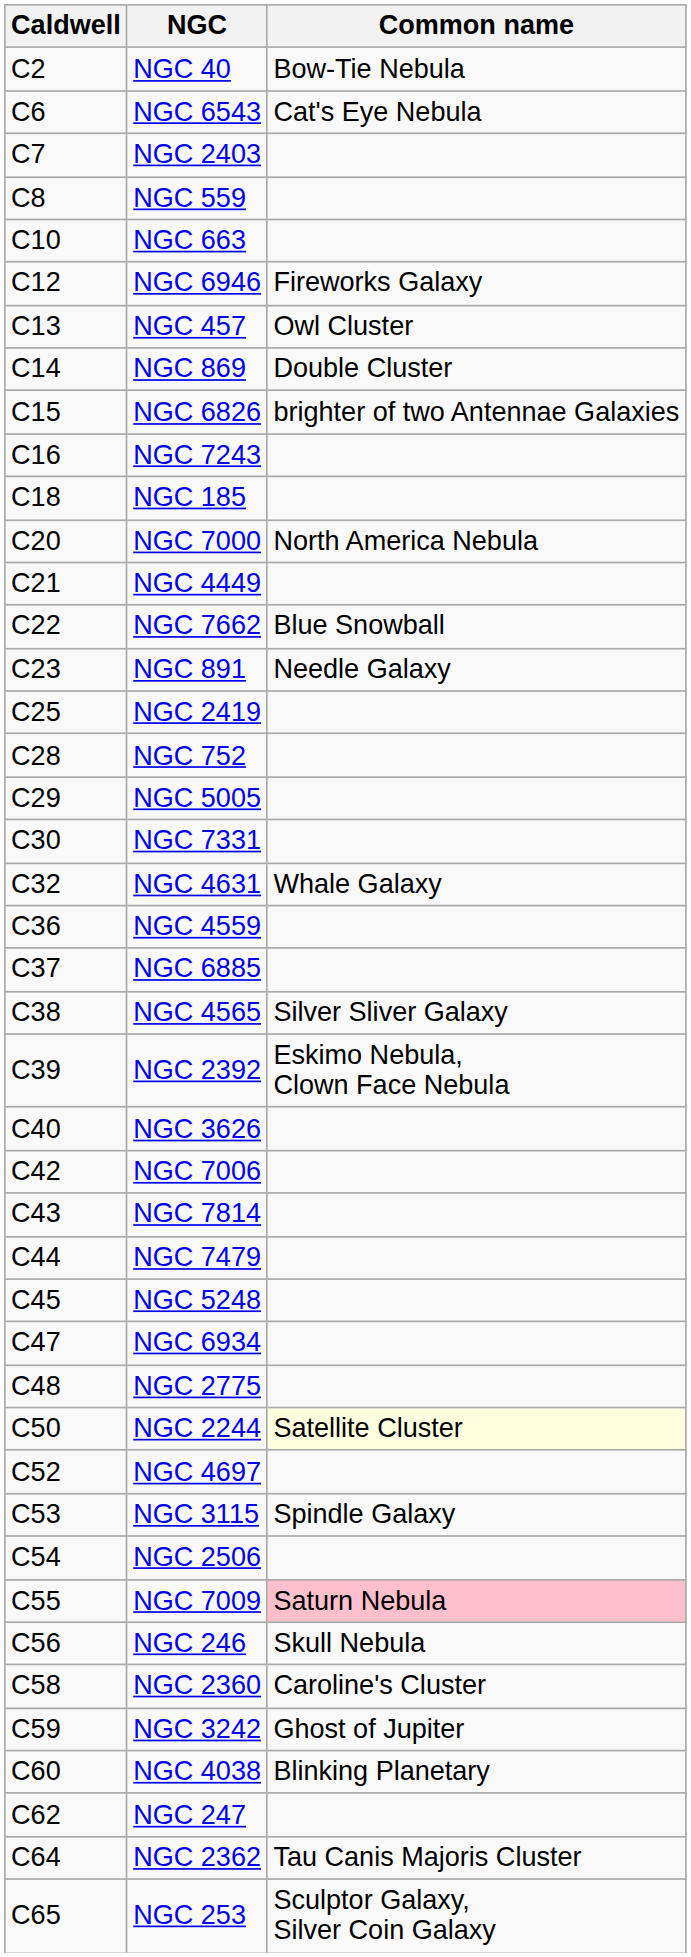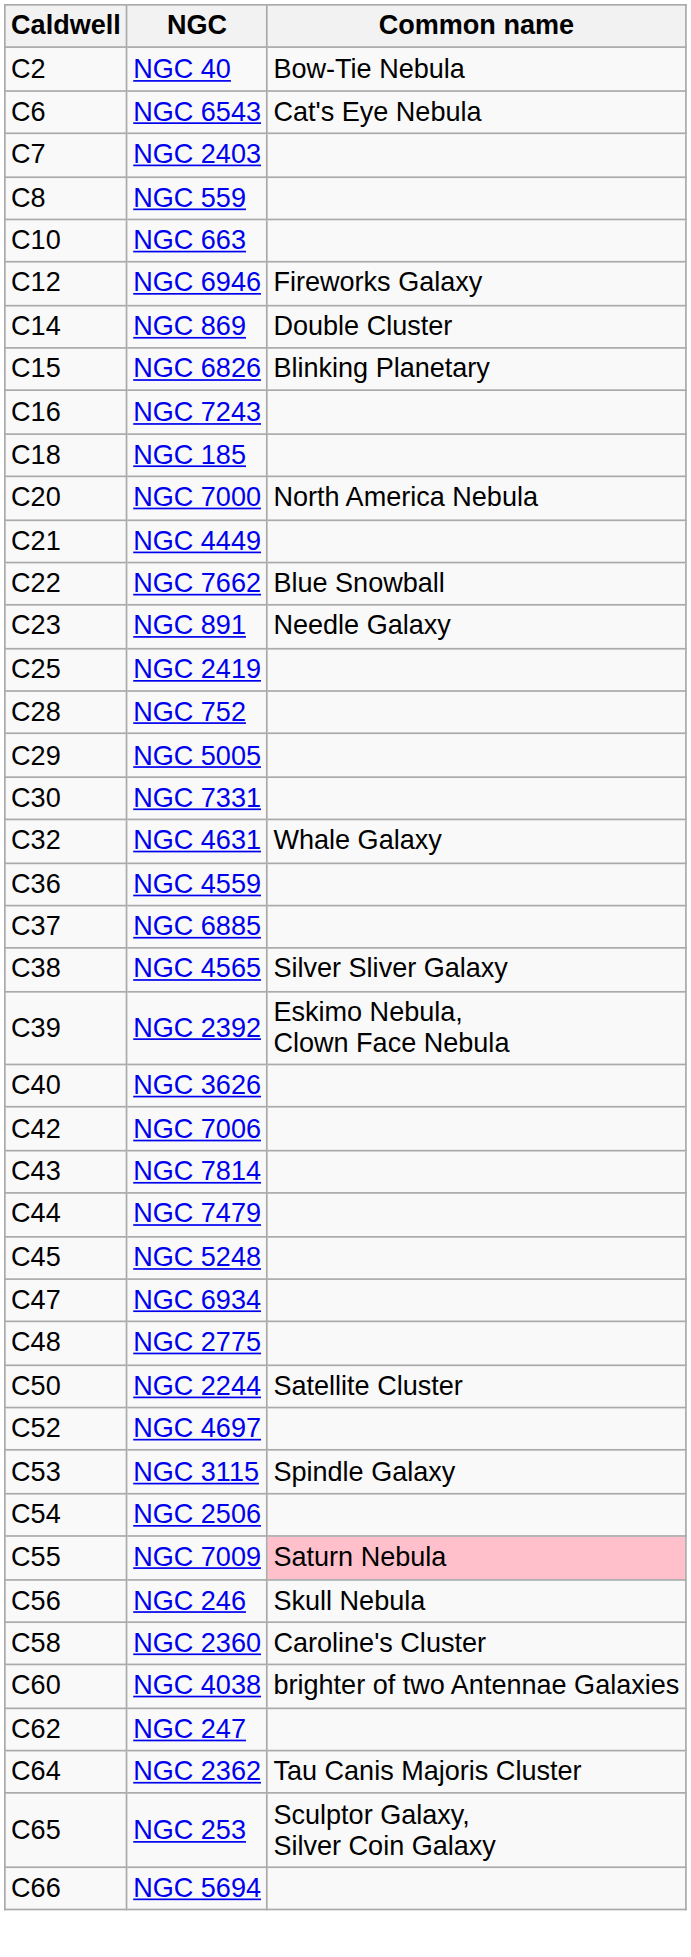 <table class="wikitable sortable">
 <tr>
 <th>Caldwell</th>
 <th>NGC</th>
 <th>Common name</th>
 </tr>
 <tr>
 <td>C2</td>
 <td><a href='#'>NGC 40</a></td>
 <td>Bow-Tie Nebula</td>
 </tr>
 <tr>
 <td>C6</td>
 <td><a href='#'>NGC 6543</a></td>
 <td>Cat's Eye Nebula</td>
 </tr>
 <tr>
 <td>C7</td>
 <td><a href='#'>NGC 2403</a></td>
 <td></td>
 </tr>
 <tr>
 <td>C8</td>
 <td><a href='#'>NGC 559</a></td>
 <td></td>
 </tr>
 <tr>
 <td>C10</td>
 <td><a href='#'>NGC 663</a></td>
 <td></td>
 </tr>
 <tr>
 <td>C12</td>
 <td><a href='#'>NGC 6946</a></td>
 <td>Fireworks Galaxy</td>
 </tr>
 <tr>
-<td>C13</td>
-<td><a href='#'>NGC 457</a></td>
-<td>Owl Cluster</td>
-</tr>
-<tr>
 <td>C14</td>
 <td><a href='#'>NGC 869</a></td>
 <td>Double Cluster</td>
 </tr>
 <tr>
 <td>C15</td>
 <td><a href='#'>NGC 6826</a></td>
-<td>brighter of two Antennae Galaxies</td>
+<td>Blinking Planetary</td>
 </tr>
 <tr>
 <td>C16</td>
 <td><a href='#'>NGC 7243</a></td>
 <td></td>
 </tr>
 <tr>
 <td>C18</td>
 <td><a href='#'>NGC 185</a></td>
 <td></td>
 </tr>
 <tr>
 <td>C20</td>
 <td><a href='#'>NGC 7000</a></td>
 <td>North America Nebula</td>
 </tr>
 <tr>
 <td>C21</td>
 <td><a href='#'>NGC 4449</a></td>
 <td></td>
 </tr>
 <tr>
 <td>C22</td>
 <td><a href='#'>NGC 7662</a></td>
 <td>Blue Snowball</td>
 </tr>
 <tr>
 <td>C23</td>
 <td><a href='#'>NGC 891</a></td>
 <td>Needle Galaxy</td>
 </tr>
 <tr>
 <td>C25</td>
 <td><a href='#'>NGC 2419</a></td>
 <td></td>
 </tr>
 <tr>
 <td>C28</td>
 <td><a href='#'>NGC 752</a></td>
 <td></td>
 </tr>
 <tr>
 <td>C29</td>
 <td><a href='#'>NGC 5005</a></td>
 <td></td>
 </tr>
 <tr>
 <td>C30</td>
 <td><a href='#'>NGC 7331</a></td>
 <td></td>
 </tr>
 <tr>
 <td>C32</td>
 <td><a href='#'>NGC 4631</a></td>
 <td>Whale Galaxy</td>
 </tr>
 <tr>
 <td>C36</td>
 <td><a href='#'>NGC 4559</a></td>
 <td></td>
 </tr>
 <tr>
 <td>C37</td>
 <td><a href='#'>NGC 6885</a></td>
 <td></td>
 </tr>
 <tr>
 <td>C38</td>
 <td><a href='#'>NGC 4565</a></td>
 <td>Silver Sliver Galaxy</td>
 </tr>
 <tr>
 <td>C39</td>
 <td><a href='#'>NGC 2392</a></td>
 <td>Eskimo Nebula, <br>Clown Face Nebula</td>
 </tr>
 <tr>
 <td>C40</td>
 <td><a href='#'>NGC 3626</a></td>
 <td></td>
 </tr>
 <tr>
 <td>C42</td>
 <td><a href='#'>NGC 7006</a></td>
 <td></td>
 </tr>
 <tr>
 <td>C43</td>
 <td><a href='#'>NGC 7814</a></td>
 <td></td>
 </tr>
 <tr>
 <td>C44</td>
 <td><a href='#'>NGC 7479</a></td>
 <td></td>
 </tr>
 <tr>
 <td>C45</td>
 <td><a href='#'>NGC 5248</a></td>
 <td></td>
 </tr>
 <tr>
 <td>C47</td>
 <td><a href='#'>NGC 6934</a></td>
 <td></td>
 </tr>
 <tr>
 <td>C48</td>
 <td><a href='#'>NGC 2775</a></td>
 <td></td>
 </tr>
 <tr>
 <td>C50</td>
 <td><a href='#'>NGC 2244</a></td>
-<td style="background: lightyellow;">Satellite Cluster</td>
+<td>Satellite Cluster</td>
 </tr>
 <tr>
 <td>C52</td>
 <td><a href='#'>NGC 4697</a></td>
 <td></td>
 </tr>
 <tr>
 <td>C53</td>
 <td><a href='#'>NGC 3115</a></td>
 <td>Spindle Galaxy</td>
 </tr>
 <tr>
 <td>C54</td>
 <td><a href='#'>NGC 2506</a></td>
 <td></td>
 </tr>
 <tr>
 <td>C55</td>
 <td><a href='#'>NGC 7009</a></td>
 <td style="background: pink;">Saturn Nebula</td>
 </tr>
 <tr>
 <td>C56</td>
 <td><a href='#'>NGC 246</a></td>
 <td>Skull Nebula</td>
 </tr>
 <tr>
 <td>C58</td>
 <td><a href='#'>NGC 2360</a></td>
 <td>Caroline's Cluster</td>
 </tr>
 <tr>
-<td>C59</td>
-<td><a href='#'>NGC 3242</a></td>
-<td>Ghost of Jupiter</td>
-</tr>
-<tr>
 <td>C60</td>
 <td><a href='#'>NGC 4038</a></td>
-<td>Blinking Planetary</td>
+<td>brighter of two Antennae Galaxies</td>
 </tr>
 <tr>
 <td>C62</td>
 <td><a href='#'>NGC 247</a></td>
 <td></td>
 </tr>
 <tr>
 <td>C64</td>
 <td><a href='#'>NGC 2362</a></td>
 <td>Tau Canis Majoris Cluster</td>
 </tr>
 <tr>
 <td>C65</td>
 <td><a href='#'>NGC 253</a></td>
 <td>Sculptor Galaxy, <br>Silver Coin Galaxy</td>
 </tr>
+<tr>
+<td>C66</td>
+<td><a href='#'>NGC 5694</a></td>
+<td></td>
+</tr>
 </table>
